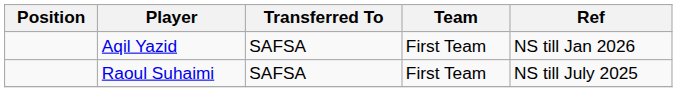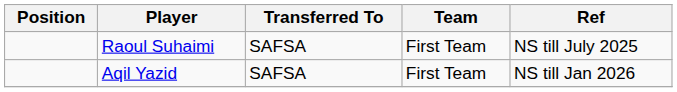 <table class="wikitable sortable" style="width:70%; text-align:center; font-size:100%; text-align:left;">
 <tr>
 <th>Position</th>
 <th>Player</th>
 <th>Transferred To</th>
 <th>Team</th>
 <th>Ref</th>
 </tr>
 <tr>
 <td></td>
+<td> <a href='#'>Raoul Suhaimi</a></td>
+<td> SAFSA</td>
+<td>First Team</td>
+<td>NS till July 2025</td>
+</tr>
+<tr>
+<td></td>
 <td> <a href='#'>Aqil Yazid</a></td>
 <td> SAFSA</td>
 <td>First Team</td>
 <td>NS till Jan 2026</td>
 </tr>
 <tr>
-<td></td>
-<td> <a href='#'>Raoul Suhaimi</a></td>
-<td> SAFSA</td>
-<td>First Team</td>
-<td>NS till July 2025</td>
-</tr>
-<tr>
 </tr>
 </table>
